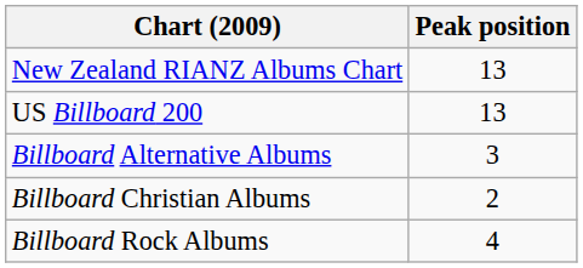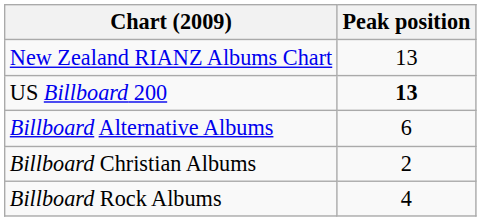 <table class="wikitable sortable">
 <tr>
 <th>Chart (2009)</th>
 <th>Peak position</th>
 </tr>
 <tr>
 <td><a href='#'>New Zealand RIANZ Albums Chart</a></td>
 <td style="text-align:center;">13</td>
 </tr>
 <tr>
 <td>US <a href='#'><em>Billboard</em> 200</a></td>
-<td style="text-align:center;">13</td>
+<td style="text-align:center;"><strong>13</strong></td>
 </tr>
 <tr>
 <td><em><a href='#'>Billboard</a></em> <a href='#'>Alternative Albums</a></td>
-<td style="text-align:center;">3</td>
+<td style="text-align:center;">6</td>
 </tr>
 <tr>
 <td><em>Billboard</em> Christian Albums</td>
 <td style="text-align:center;">2</td>
 </tr>
 <tr>
 <td><em>Billboard</em> Rock Albums</td>
 <td style="text-align:center;">4</td>
 </tr>
 </table>
